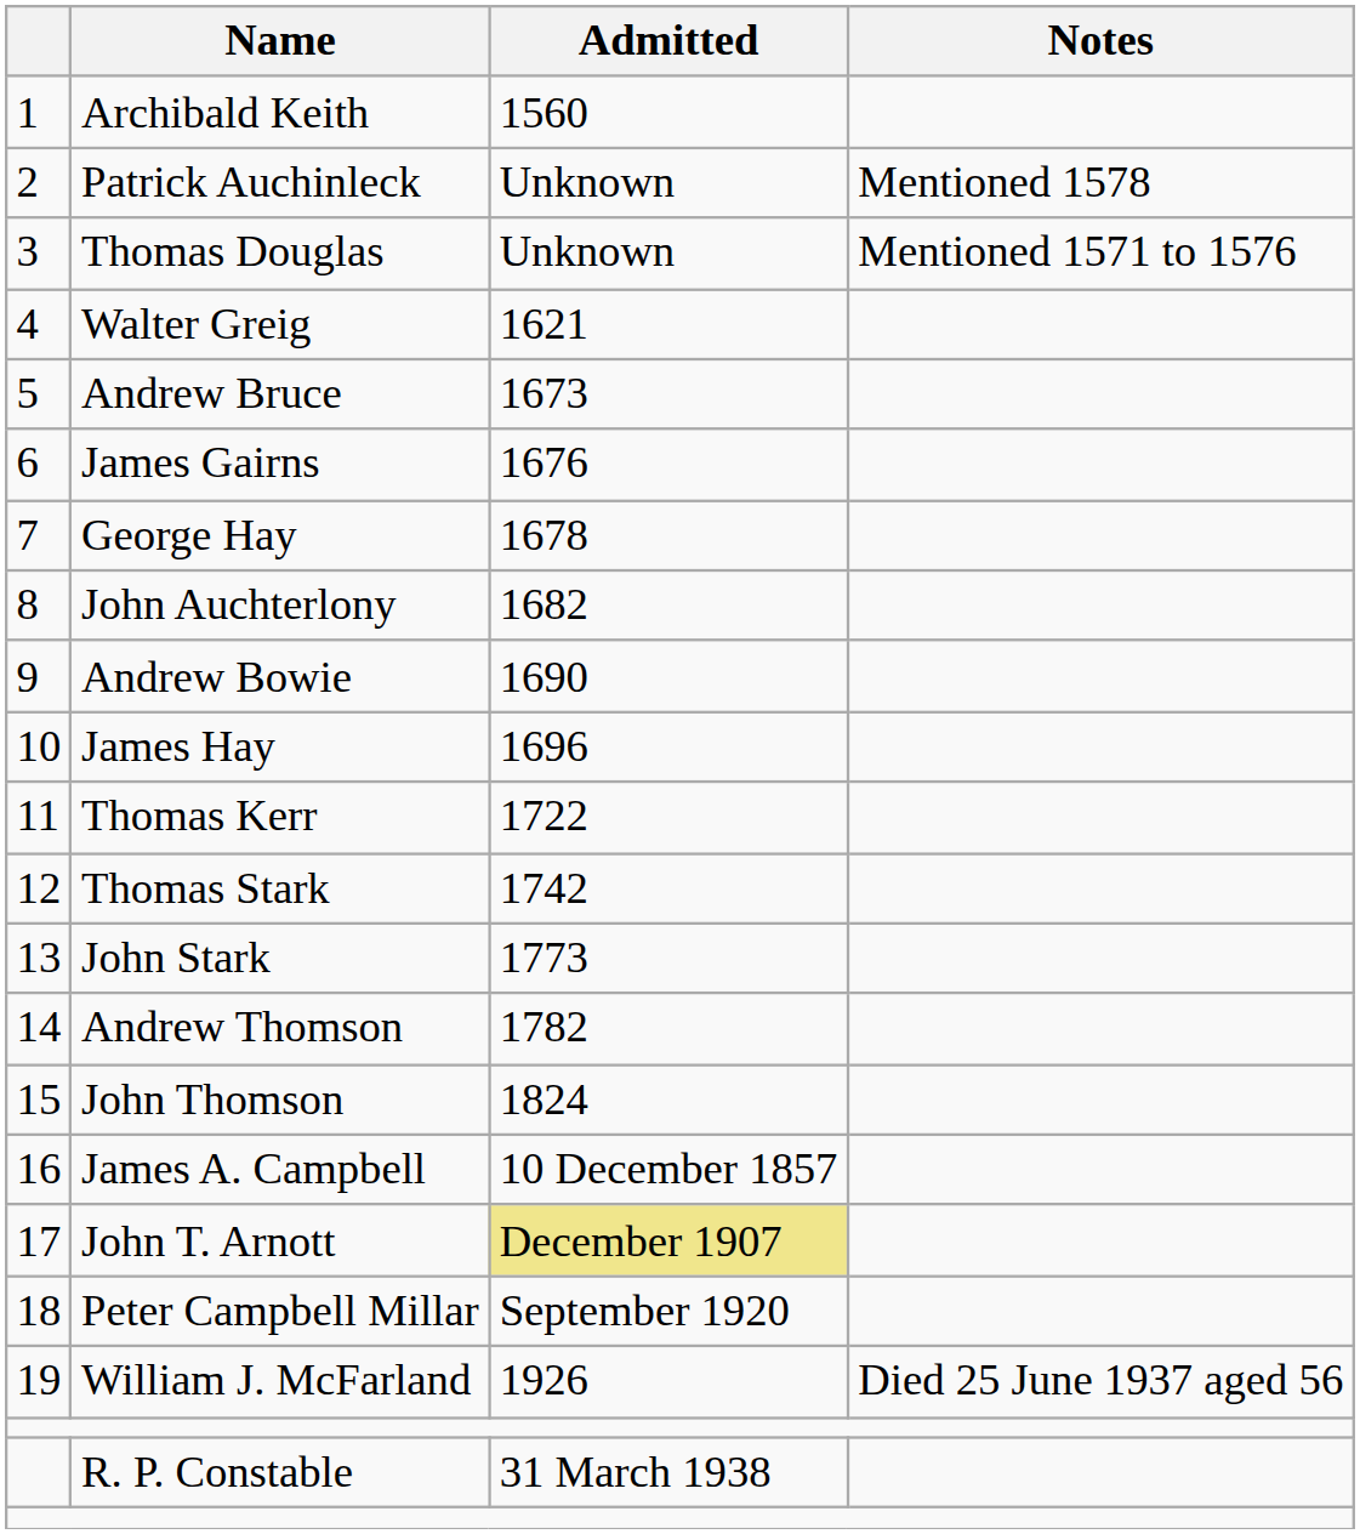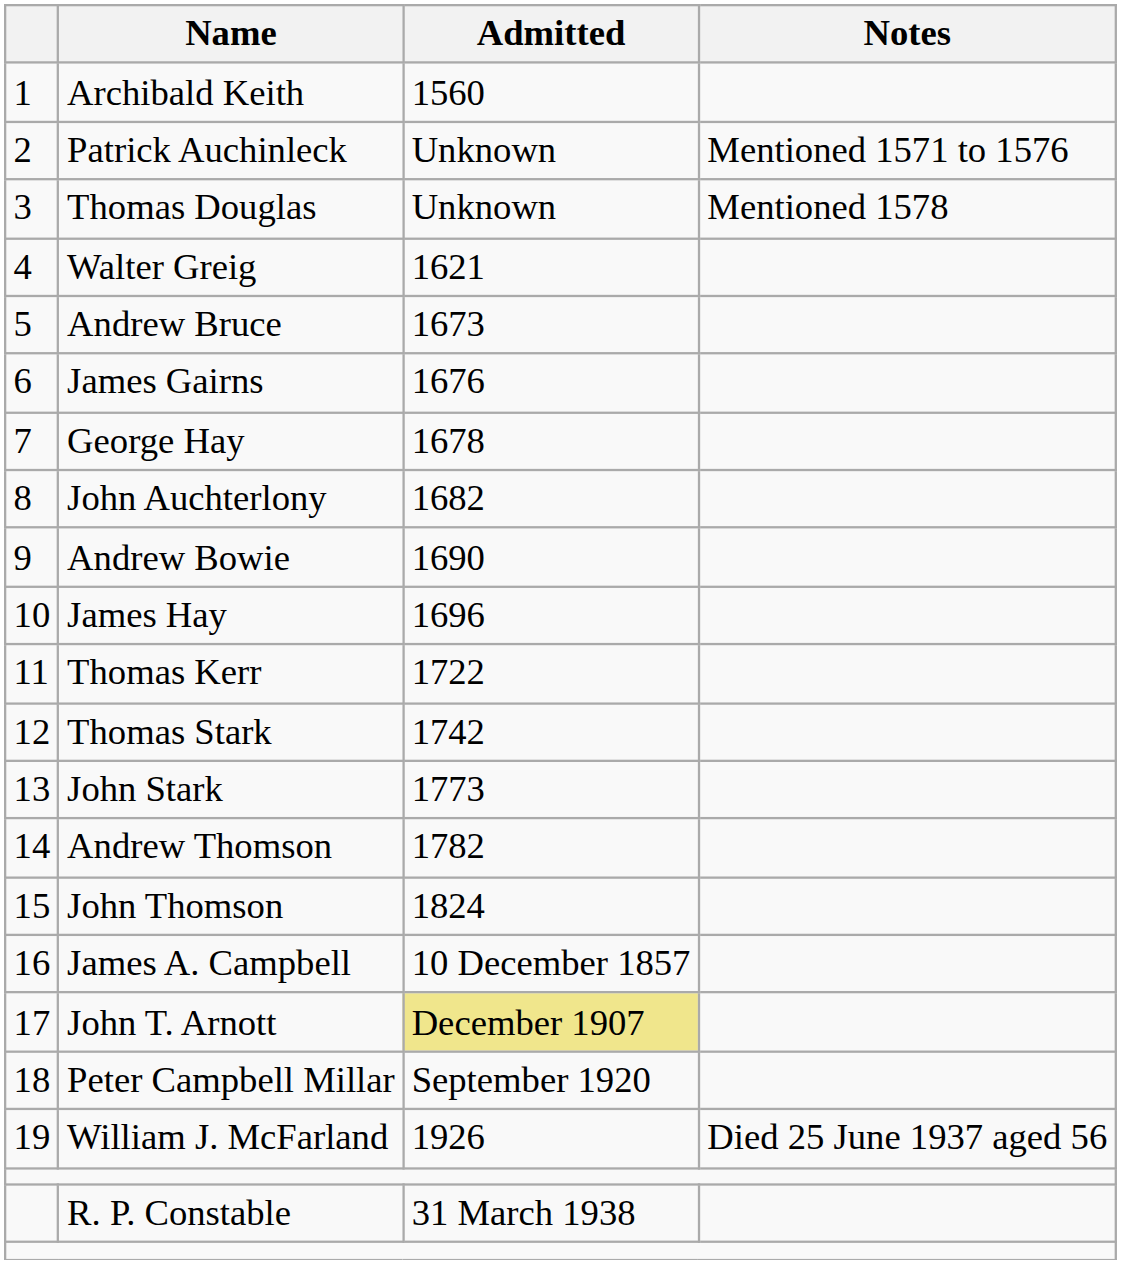 <table class="wikitable">
 <tr>
 <th></th>
 <th>Name</th>
 <th>Admitted</th>
 <th>Notes</th>
 </tr>
 <tr>
 <td>1</td>
 <td>Archibald Keith</td>
 <td>1560</td>
 <td></td>
 </tr>
 <tr>
 <td>2</td>
 <td>Patrick Auchinleck</td>
 <td>Unknown</td>
-<td>Mentioned 1578</td>
+<td>Mentioned 1571 to 1576</td>
 </tr>
 <tr>
 <td>3</td>
 <td>Thomas Douglas</td>
 <td>Unknown</td>
-<td>Mentioned 1571 to 1576</td>
+<td>Mentioned 1578</td>
 </tr>
 <tr>
 <td>4</td>
 <td>Walter Greig</td>
 <td>1621</td>
 <td></td>
 </tr>
 <tr>
 <td>5</td>
 <td>Andrew Bruce</td>
 <td>1673</td>
 <td></td>
 </tr>
 <tr>
 <td>6</td>
 <td>James Gairns</td>
 <td>1676</td>
 <td></td>
 </tr>
 <tr>
 <td>7</td>
 <td>George Hay</td>
 <td>1678</td>
 <td></td>
 </tr>
 <tr>
 <td>8</td>
 <td>John Auchterlony</td>
 <td>1682</td>
 <td></td>
 </tr>
 <tr>
 <td>9</td>
 <td>Andrew Bowie</td>
 <td>1690</td>
 <td></td>
 </tr>
 <tr>
 <td>10</td>
 <td>James Hay</td>
 <td>1696</td>
 <td></td>
 </tr>
 <tr>
 <td>11</td>
 <td>Thomas Kerr</td>
 <td>1722</td>
 <td></td>
 </tr>
 <tr>
 <td>12</td>
 <td>Thomas Stark</td>
 <td>1742</td>
 <td></td>
 </tr>
 <tr>
 <td>13</td>
 <td>John Stark</td>
 <td>1773</td>
 <td></td>
 </tr>
 <tr>
 <td>14</td>
 <td>Andrew Thomson</td>
 <td>1782</td>
 <td></td>
 </tr>
 <tr>
 <td>15</td>
 <td>John Thomson</td>
 <td>1824</td>
 <td></td>
 </tr>
 <tr>
 <td>16</td>
 <td>James A. Campbell</td>
 <td>10 December 1857</td>
 <td></td>
 </tr>
 <tr>
 <td>17</td>
 <td>John T. Arnott</td>
 <td style="background: khaki;">December 1907</td>
 <td></td>
 </tr>
 <tr>
 <td>18</td>
 <td>Peter Campbell Millar</td>
 <td>September 1920</td>
 <td></td>
 </tr>
 <tr>
 <td>19</td>
 <td>William J. McFarland</td>
 <td>1926</td>
 <td>Died 25 June 1937 aged 56</td>
 </tr>
 <tr>
 <td colspan="4"></td>
 </tr>
 <tr>
 <td></td>
 <td>R. P. Constable</td>
 <td>31 March 1938</td>
 <td></td>
 </tr>
 <tr>
 <td colspan="4"></td>
 </tr>
 </table>
